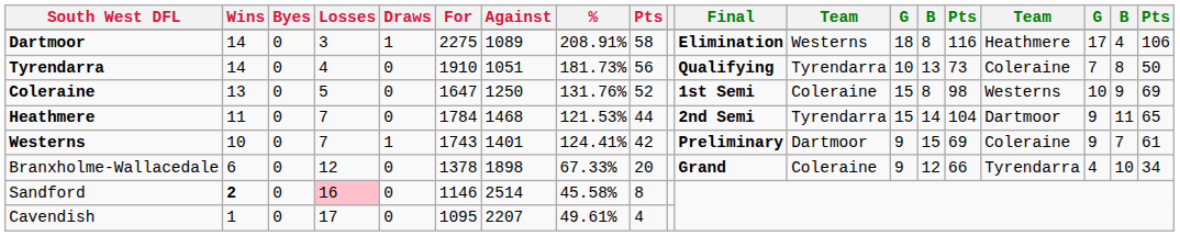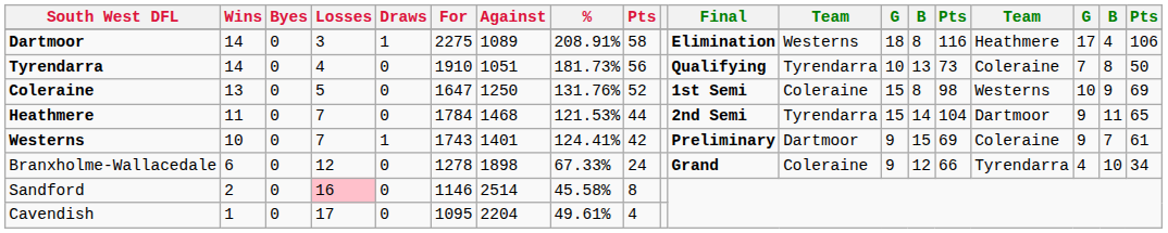 <table style="font-size: 85%; text-align: left;" class="wikitable">
 <tr>
 <th style="color:crimson">South West DFL</th>
 <th style="color:crimson">Wins</th>
 <th style="color:crimson">Byes</th>
 <th style="color:crimson">Losses</th>
 <th style="color:crimson">Draws</th>
 <th style="color:crimson">For</th>
 <th style="color:crimson">Against</th>
 <th style="color:crimson">%</th>
 <th style="color:crimson">Pts</th>
 <th></th>
 <th style="color:green">Final</th>
 <th style="color:green">Team</th>
 <th style="color:green">G</th>
 <th style="color:green">B</th>
 <th style="color:green">Pts</th>
 <th style="color:green">Team</th>
 <th style="color:green">G</th>
 <th style="color:green">B</th>
 <th style="color:green">Pts</th>
 </tr>
 <tr>
 </tr>
 <tr>
 </tr>
 <tr>
 <td><strong>	Dartmoor	</strong></td>
 <td>14</td>
 <td>0</td>
 <td>3</td>
 <td>1</td>
 <td>2275</td>
 <td>1089</td>
 <td>208.91%</td>
 <td>58</td>
 <td></td>
 <td><strong>Elimination</strong></td>
 <td>Westerns</td>
 <td>18</td>
 <td>8</td>
 <td>116</td>
 <td>Heathmere</td>
 <td>17</td>
 <td>4</td>
 <td>106</td>
 </tr>
 <tr>
 <td><strong>	Tyrendarra	</strong></td>
 <td>14</td>
 <td>0</td>
 <td>4</td>
 <td>0</td>
 <td>1910</td>
 <td>1051</td>
 <td>181.73%</td>
 <td>56</td>
 <td></td>
 <td><strong>Qualifying</strong></td>
 <td>Tyrendarra</td>
 <td>10</td>
 <td>13</td>
 <td>73</td>
 <td>Coleraine</td>
 <td>7</td>
 <td>8</td>
 <td>50</td>
 </tr>
 <tr>
 <td><strong>	Coleraine	</strong></td>
 <td>13</td>
 <td>0</td>
 <td>5</td>
 <td>0</td>
 <td>1647</td>
 <td>1250</td>
 <td>131.76%</td>
 <td>52</td>
 <td></td>
 <td><strong>1st Semi</strong></td>
 <td>Coleraine</td>
 <td>15</td>
 <td>8</td>
 <td>98</td>
 <td>Westerns</td>
 <td>10</td>
 <td>9</td>
 <td>69</td>
 </tr>
 <tr>
 <td><strong>	Heathmere	</strong></td>
 <td>11</td>
 <td>0</td>
 <td>7</td>
 <td>0</td>
 <td>1784</td>
 <td>1468</td>
 <td>121.53%</td>
 <td>44</td>
 <td></td>
 <td><strong>2nd Semi</strong></td>
 <td>Tyrendarra</td>
 <td>15</td>
 <td>14</td>
 <td>104</td>
 <td>Dartmoor</td>
 <td>9</td>
 <td>11</td>
 <td>65</td>
 </tr>
 <tr>
 <td><strong>	Westerns	</strong></td>
 <td>10</td>
 <td>0</td>
 <td>7</td>
 <td>1</td>
 <td>1743</td>
 <td>1401</td>
 <td>124.41%</td>
 <td>42</td>
 <td></td>
 <td><strong>Preliminary</strong></td>
 <td>Dartmoor</td>
 <td>9</td>
 <td>15</td>
 <td>69</td>
 <td>Coleraine</td>
 <td>9</td>
 <td>7</td>
 <td>61</td>
 </tr>
 <tr>
 <td>Branxholme-Wallacedale</td>
 <td>6</td>
 <td>0</td>
 <td>12</td>
 <td>0</td>
-<td>1378</td>
+<td>1278</td>
 <td>1898</td>
 <td>67.33%</td>
-<td>20</td>
+<td>24</td>
 <td></td>
 <td><strong>Grand</strong></td>
 <td>Coleraine</td>
 <td>9</td>
 <td>12</td>
 <td>66</td>
 <td>Tyrendarra</td>
 <td>4</td>
 <td>10</td>
 <td>34</td>
 </tr>
 <tr>
 <td>Sandford</td>
-<td><strong>2</strong></td>
+<td>2</td>
 <td>0</td>
 <td style="background: pink;">16</td>
 <td>0</td>
 <td>1146</td>
 <td>2514</td>
 <td>45.58%</td>
 <td>8</td>
 <td></td>
 </tr>
 <tr>
 <td>Cavendish</td>
 <td>1</td>
 <td>0</td>
 <td>17</td>
 <td>0</td>
 <td>1095</td>
-<td>2207</td>
+<td>2204</td>
 <td>49.61%</td>
 <td>4</td>
 <td></td>
 </tr>
 </table>
